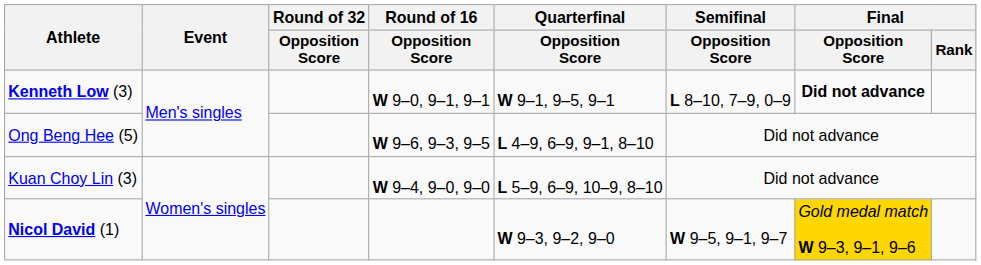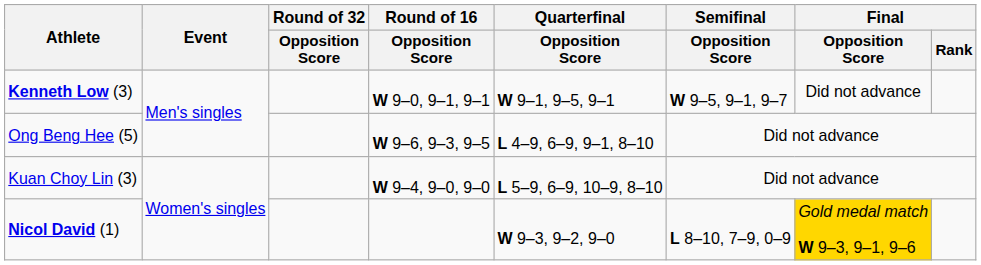 <table class="wikitable" style="font-size:90%">
 <tr>
 <th rowspan=2>Athlete</th>
 <th rowspan=2>Event</th>
 <th>Round of 32</th>
 <th>Round of 16</th>
 <th>Quarterfinal</th>
 <th>Semifinal</th>
 <th colspan=2>Final</th>
 </tr>
 <tr style="font-size:95%">
 <th>Opposition<br>Score</th>
 <th>Opposition<br>Score</th>
 <th>Opposition<br>Score</th>
 <th>Opposition<br>Score</th>
 <th>Opposition<br>Score</th>
 <th>Rank</th>
 </tr>
 <tr>
 <td><strong><a href='#'>Kenneth Low</a></strong> (3)</td>
 <td rowspan=2><a href='#'>Men's singles</a></td>
 <td></td>
 <td><br><strong>W</strong> 9–0, 9–1, 9–1</td>
 <td><br><strong>W</strong> 9–1, 9–5, 9–1</td>
-<td><br><strong>L</strong> 8–10, 7–9, 0–9</td>
-<td align=center><strong>Did not advance</strong></td>
+<td><br><strong>W</strong> 9–5, 9–1, 9–7</td>
+<td align=center>Did not advance</td>
 <td align=center></td>
 </tr>
 <tr>
 <td><a href='#'>Ong Beng Hee</a> (5)</td>
 <td></td>
 <td><br><strong>W</strong> 9–6, 9–3, 9–5</td>
 <td><br><strong>L</strong> 4–9, 6–9, 9–1, 8–10</td>
 <td colspan=3 align=center>Did not advance</td>
 </tr>
 <tr>
 <td><a href='#'>Kuan Choy Lin</a> (3)</td>
 <td rowspan=2><a href='#'>Women's singles</a></td>
 <td></td>
 <td><br><strong>W</strong> 9–4, 9–0, 9–0</td>
 <td><br><strong>L</strong> 5–9, 6–9, 10–9, 8–10</td>
 <td colspan=3 align=center>Did not advance</td>
 </tr>
 <tr>
 <td><strong><a href='#'>Nicol David</a></strong> (1)</td>
 <td></td>
 <td></td>
 <td><br><strong>W</strong> 9–3, 9–2, 9–0</td>
-<td><br><strong>W</strong> 9–5, 9–1, 9–7</td>
+<td><br><strong>L</strong> 8–10, 7–9, 0–9</td>
 <td style="background: gold;"><em>Gold medal match</em><br><br><strong>W</strong> 9–3, 9–1, 9–6</td>
 <td align=center></td>
 </tr>
 </table>
